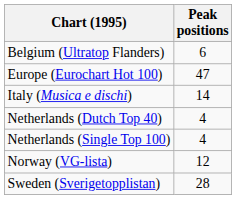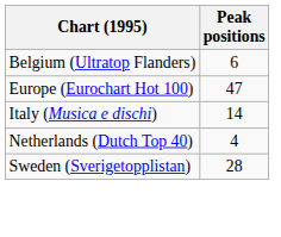 <table class="wikitable sortable">
 <tr>
 <th align="left">Chart (1995)</th>
 <th align="center">Peak<br>positions</th>
 </tr>
 <tr>
 <td align="left">Belgium (<a href='#'>Ultratop</a> Flanders)</td>
 <td align="center">6</td>
 </tr>
 <tr>
 <td align="left">Europe (<a href='#'>Eurochart Hot 100</a>)</td>
 <td align="center">47</td>
 </tr>
 <tr>
 <td align="left">Italy (<em><a href='#'>Musica e dischi</a></em>)</td>
 <td align="center">14</td>
 </tr>
 <tr>
 <td align="left">Netherlands (<a href='#'>Dutch Top 40</a>)</td>
 <td align="center">4</td>
 </tr>
 <tr>
-<td align="left">Netherlands (<a href='#'>Single Top 100</a>)</td>
-<td align="center">4</td>
-</tr>
-<tr>
-<td align="left">Norway (<a href='#'>VG-lista</a>)</td>
-<td align="center">12</td>
-</tr>
-<tr>
 <td align="left">Sweden (<a href='#'>Sverigetopplistan</a>)</td>
 <td align="center">28</td>
 </tr>
 </table>
